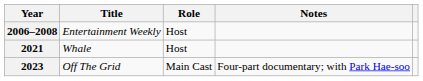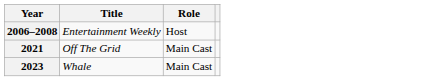 <table class="wikitable plainrowheaders sortable">
 <tr>
 <th scope="col">Year</th>
 <th scope="col">Title</th>
 <th scope="col">Role</th>
-<th scope="col" class="unsortable">Notes</th>
 <th scope="col" class="unsortable"></th>
 </tr>
 <tr>
 <th scope="row">2006–2008</th>
 <td><em>Entertainment Weekly</em></td>
 <td>Host</td>
-<td></td>
 <td style="text-align:center"></td>
 </tr>
 <tr>
 <th scope="row">2021</th>
-<td><em>Whale</em></td>
-<td>Host</td>
-<td></td>
+<td><em>Off The Grid</em></td>
+<td>Main Cast</td>
 <td style="text-align:center"></td>
 </tr>
 <tr>
 <th scope="row">2023</th>
-<td><em>Off The Grid</em></td>
+<td><em>Whale</em></td>
 <td>Main Cast</td>
-<td>Four-part documentary; with <a href='#'>Park Hae-soo</a></td>
 <td style="text-align:center"></td>
 </tr>
 </table>
